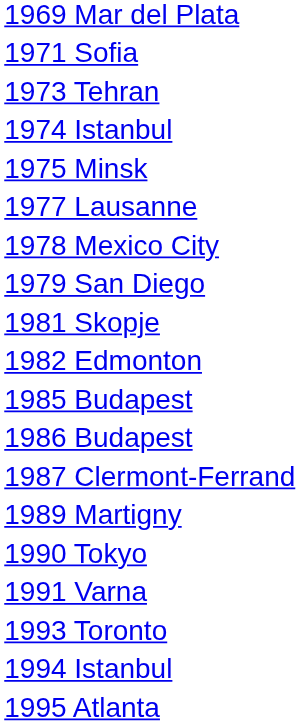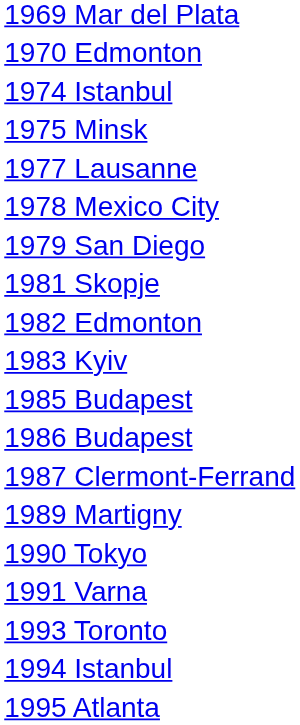 <table>
 <tr>
 <td><a href='#'>1969 Mar del Plata</a></td>
 <td></td>
 <td></td>
 <td></td>
 </tr>
 <tr>
-<td><a href='#'>1971 Sofia</a></td>
-<td></td>
-<td></td>
-<td></td>
-</tr>
-<tr>
-<td><a href='#'>1973 Tehran</a></td>
+<td><a href='#'>1970 Edmonton</a></td>
 <td></td>
 <td></td>
 <td></td>
 </tr>
 <tr>
 <td><a href='#'>1974 Istanbul</a></td>
 <td></td>
 <td></td>
 <td></td>
 </tr>
 <tr>
 <td><a href='#'>1975 Minsk</a></td>
 <td></td>
 <td></td>
 <td></td>
 </tr>
 <tr>
 <td><a href='#'>1977 Lausanne</a></td>
 <td></td>
 <td></td>
 <td></td>
 </tr>
 <tr>
 <td><a href='#'>1978 Mexico City</a></td>
 <td></td>
 <td></td>
 <td></td>
 </tr>
 <tr>
 <td><a href='#'>1979 San Diego</a></td>
 <td></td>
 <td></td>
 <td></td>
 </tr>
 <tr>
 <td><a href='#'>1981 Skopje</a></td>
 <td></td>
 <td></td>
 <td></td>
 </tr>
 <tr>
 <td><a href='#'>1982 Edmonton</a></td>
+<td></td>
+<td></td>
+<td></td>
+</tr>
+<tr>
+<td><a href='#'>1983 Kyiv</a></td>
 <td></td>
 <td></td>
 <td></td>
 </tr>
 <tr>
 <td><a href='#'>1985 Budapest</a></td>
 <td></td>
 <td></td>
 <td></td>
 </tr>
 <tr>
 <td><a href='#'>1986 Budapest</a></td>
 <td></td>
 <td></td>
 <td></td>
 </tr>
 <tr>
 <td><a href='#'>1987 Clermont-Ferrand</a></td>
 <td></td>
 <td></td>
 <td></td>
 </tr>
 <tr>
 <td><a href='#'>1989 Martigny</a></td>
 <td></td>
 <td></td>
 <td></td>
 </tr>
 <tr>
 <td><a href='#'>1990 Tokyo</a></td>
 <td></td>
 <td></td>
 <td></td>
 </tr>
 <tr>
 <td><a href='#'>1991 Varna</a></td>
 <td></td>
 <td></td>
 <td></td>
 </tr>
 <tr>
 <td><a href='#'>1993 Toronto</a></td>
 <td></td>
 <td></td>
 <td></td>
 </tr>
 <tr>
 <td><a href='#'>1994 Istanbul</a></td>
 <td></td>
 <td></td>
 <td></td>
 </tr>
 <tr>
 <td><a href='#'>1995 Atlanta</a></td>
 <td></td>
 <td></td>
 <td></td>
 </tr>
 </table>
